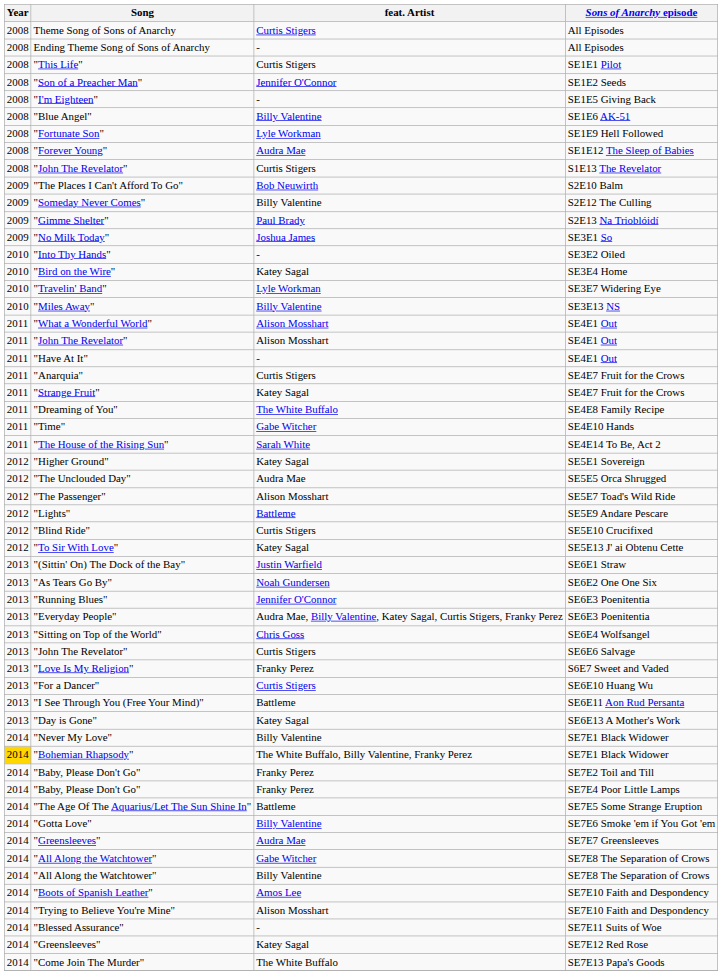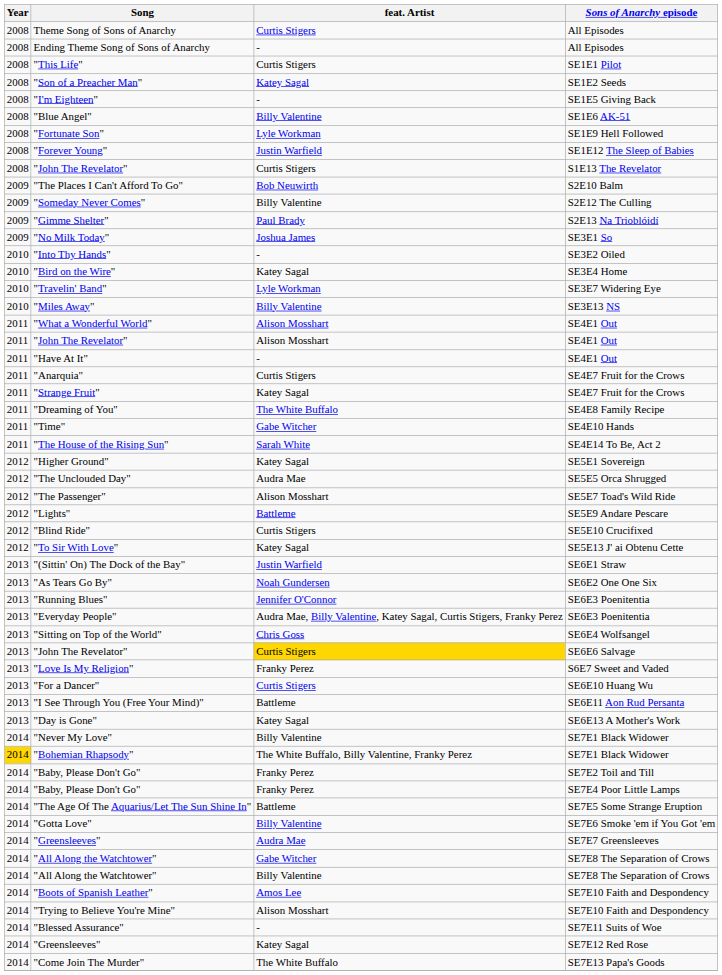 <table class="wikitable">
 <tr>
 <th>Year</th>
 <th>Song</th>
 <th>feat. Artist</th>
 <th><a href='#'><em>Sons of Anarchy</em> episode</a></th>
 </tr>
 <tr>
 <td>2008</td>
 <td>Theme Song of Sons of Anarchy</td>
 <td><a href='#'>Curtis Stigers</a></td>
 <td>All Episodes</td>
 </tr>
 <tr>
 <td>2008</td>
 <td>Ending Theme Song of Sons of Anarchy</td>
 <td>-</td>
 <td>All Episodes</td>
 </tr>
 <tr>
 <td>2008</td>
 <td>"<a href='#'>This Life</a>" </td>
 <td>Curtis Stigers</td>
 <td>SE1E1 <a href='#'>Pilot</a></td>
 </tr>
 <tr>
 <td>2008</td>
 <td>"<a href='#'>Son of a Preacher Man</a>"</td>
-<td><a href='#'>Jennifer O'Connor</a></td>
+<td><a href='#'>Katey Sagal</a></td>
 <td>SE1E2 Seeds</td>
 </tr>
 <tr>
 <td>2008</td>
 <td>"<a href='#'>I'm Eighteen</a>"</td>
 <td>-</td>
 <td>SE1E5 Giving Back</td>
 </tr>
 <tr>
 <td>2008</td>
 <td>"Blue Angel"</td>
 <td><a href='#'>Billy Valentine</a></td>
 <td>SE1E6 <a href='#'>AK-51</a></td>
 </tr>
 <tr>
 <td>2008</td>
 <td>"<a href='#'>Fortunate Son</a>"</td>
 <td><a href='#'>Lyle Workman</a></td>
 <td>SE1E9 Hell Followed</td>
 </tr>
 <tr>
 <td>2008</td>
 <td>"<a href='#'>Forever Young</a>"</td>
-<td><a href='#'>Audra Mae</a></td>
+<td><a href='#'>Justin Warfield</a></td>
 <td>SE1E12 <a href='#'>The Sleep of Babies</a></td>
 </tr>
 <tr>
 <td>2008</td>
 <td>"<a href='#'>John The Revelator</a>"</td>
 <td>Curtis Stigers</td>
 <td>S1E13 <a href='#'>The Revelator</a></td>
 </tr>
 <tr>
 <td>2009</td>
 <td>"The Places I Can't Afford To Go"</td>
 <td><a href='#'>Bob Neuwirth</a></td>
 <td>S2E10 Balm</td>
 </tr>
 <tr>
 <td>2009</td>
 <td>"<a href='#'>Someday Never Comes</a>"</td>
 <td>Billy Valentine</td>
 <td>S2E12 The Culling</td>
 </tr>
 <tr>
 <td>2009</td>
 <td>"<a href='#'>Gimme Shelter</a>"</td>
 <td><a href='#'>Paul Brady</a></td>
 <td>S2E13 <a href='#'>Na Trioblóidí</a></td>
 </tr>
 <tr>
 <td>2009</td>
 <td>"<a href='#'>No Milk Today</a>"</td>
 <td><a href='#'>Joshua James</a></td>
 <td>SE3E1 <a href='#'>So</a></td>
 </tr>
 <tr>
 <td>2010</td>
 <td>"<a href='#'>Into Thy Hands</a>"</td>
 <td>-</td>
 <td>SE3E2 Oiled</td>
 </tr>
 <tr>
 <td>2010</td>
 <td>"<a href='#'>Bird on the Wire</a>"</td>
 <td>Katey Sagal</td>
 <td>SE3E4 Home</td>
 </tr>
 <tr>
 <td>2010</td>
 <td>"<a href='#'>Travelin' Band</a>"</td>
 <td><a href='#'>Lyle Workman</a></td>
 <td>SE3E7 Widering Eye</td>
 </tr>
 <tr>
 <td>2010</td>
 <td>"<a href='#'>Miles Away</a>"</td>
 <td><a href='#'>Billy Valentine</a></td>
 <td>SE3E13 <a href='#'>NS</a></td>
 </tr>
 <tr>
 <td>2011</td>
 <td>"<a href='#'>What a Wonderful World</a>"</td>
 <td><a href='#'>Alison Mosshart</a></td>
 <td>SE4E1 <a href='#'>Out</a></td>
 </tr>
 <tr>
 <td>2011</td>
 <td>"<a href='#'>John The Revelator</a>"</td>
 <td>Alison Mosshart</td>
 <td>SE4E1 <a href='#'>Out</a></td>
 </tr>
 <tr>
 <td>2011</td>
 <td>"Have At It"</td>
 <td>-</td>
 <td>SE4E1 <a href='#'>Out</a></td>
 </tr>
 <tr>
 <td>2011</td>
 <td>"Anarquia"</td>
 <td>Curtis Stigers</td>
 <td>SE4E7 Fruit for the Crows</td>
 </tr>
 <tr>
 <td>2011</td>
 <td>"<a href='#'>Strange Fruit</a>"</td>
 <td>Katey Sagal</td>
 <td>SE4E7 Fruit for the Crows</td>
 </tr>
 <tr>
 <td>2011</td>
 <td>"Dreaming of You"</td>
 <td><a href='#'>The White Buffalo</a></td>
 <td>SE4E8 Family Recipe</td>
 </tr>
 <tr>
 <td>2011</td>
 <td>"Time"</td>
 <td><a href='#'>Gabe Witcher</a></td>
 <td>SE4E10 Hands</td>
 </tr>
 <tr>
 <td>2011</td>
 <td>"<a href='#'>The House of the Rising Sun</a>"</td>
 <td><a href='#'>Sarah White</a></td>
 <td>SE4E14 To Be, Act 2</td>
 </tr>
 <tr>
 <td>2012</td>
 <td>"Higher Ground"</td>
 <td>Katey Sagal</td>
 <td>SE5E1 Sovereign</td>
 </tr>
 <tr>
 <td>2012</td>
 <td>"The Unclouded Day"</td>
 <td>Audra Mae</td>
 <td>SE5E5 Orca Shrugged</td>
 </tr>
 <tr>
 <td>2012</td>
 <td>"The Passenger"</td>
 <td>Alison Mosshart</td>
 <td>SE5E7 Toad's Wild Ride</td>
 </tr>
 <tr>
 <td>2012</td>
 <td>"Lights"</td>
 <td><a href='#'>Battleme</a></td>
 <td>SE5E9 Andare Pescare</td>
 </tr>
 <tr>
 <td>2012</td>
 <td>"Blind Ride"</td>
 <td>Curtis Stigers</td>
 <td>SE5E10 Crucifixed</td>
 </tr>
 <tr>
 <td>2012</td>
 <td>"<a href='#'>To Sir With Love</a>"</td>
 <td>Katey Sagal</td>
 <td>SE5E13 J' ai Obtenu Cette</td>
 </tr>
 <tr>
 <td>2013</td>
 <td>"(Sittin' On) The Dock of the Bay"</td>
 <td><a href='#'>Justin Warfield</a></td>
 <td>SE6E1 Straw</td>
 </tr>
 <tr>
 <td>2013</td>
 <td>"As Tears Go By"</td>
 <td><a href='#'>Noah Gundersen</a></td>
 <td>SE6E2 One One Six</td>
 </tr>
 <tr>
 <td>2013</td>
 <td>"Running Blues"</td>
 <td><a href='#'>Jennifer O'Connor</a></td>
 <td>SE6E3 Poenitentia</td>
 </tr>
 <tr>
 <td>2013</td>
 <td>"Everyday People"</td>
 <td>Audra Mae, <a href='#'>Billy Valentine</a>, Katey Sagal, Curtis Stigers, Franky Perez</td>
 <td>SE6E3 Poenitentia</td>
 </tr>
 <tr>
 <td>2013</td>
 <td>"Sitting on Top of the World"</td>
 <td><a href='#'>Chris Goss</a></td>
 <td>SE6E4 Wolfsangel</td>
 </tr>
 <tr>
 <td>2013</td>
 <td>"John The Revelator"</td>
-<td>Curtis Stigers</td>
+<td style="background: gold;">Curtis Stigers</td>
 <td>SE6E6 Salvage</td>
 </tr>
 <tr>
 <td>2013</td>
 <td>"<a href='#'>Love Is My Religion</a>"</td>
 <td>Franky Perez</td>
 <td>S6E7 Sweet and Vaded</td>
 </tr>
 <tr>
 <td>2013</td>
 <td>"For a Dancer"</td>
 <td><a href='#'>Curtis Stigers</a></td>
 <td>SE6E10 Huang Wu</td>
 </tr>
 <tr>
 <td>2013</td>
 <td>"I See Through You (Free Your Mind)"</td>
 <td>Battleme</td>
 <td>SE6E11 <a href='#'>Aon Rud Persanta</a></td>
 </tr>
 <tr>
 <td>2013</td>
 <td>"Day is Gone"</td>
 <td>Katey Sagal</td>
 <td>SE6E13 A Mother's Work</td>
 </tr>
 <tr>
 <td>2014</td>
 <td>"Never My Love"</td>
 <td>Billy Valentine</td>
 <td>SE7E1 Black Widower</td>
 </tr>
 <tr>
 <td style="background: gold;">2014</td>
 <td>"<a href='#'>Bohemian Rhapsody</a>"</td>
 <td>The White Buffalo, Billy Valentine, Franky Perez</td>
 <td>SE7E1 Black Widower</td>
 </tr>
 <tr>
 <td>2014</td>
 <td>"Baby, Please Don't Go"</td>
 <td>Franky Perez</td>
 <td>SE7E2 Toil and Till</td>
 </tr>
 <tr>
 <td>2014</td>
 <td>"Baby, Please Don't Go"</td>
 <td>Franky Perez</td>
 <td>SE7E4 Poor Little Lamps</td>
 </tr>
 <tr>
 <td>2014</td>
 <td>"The Age Of The <a href='#'>Aquarius/Let The Sun Shine In</a>"</td>
 <td>Battleme</td>
 <td>SE7E5 Some Strange Eruption</td>
 </tr>
 <tr>
 <td>2014</td>
 <td>"Gotta Love"</td>
 <td><a href='#'>Billy Valentine</a></td>
 <td>SE7E6 Smoke 'em if You Got 'em</td>
 </tr>
 <tr>
 <td>2014</td>
 <td>"<a href='#'>Greensleeves</a>"</td>
 <td><a href='#'>Audra Mae</a></td>
 <td>SE7E7 Greensleeves</td>
 </tr>
 <tr>
 <td>2014</td>
 <td>"<a href='#'>All Along the Watchtower</a>"</td>
 <td><a href='#'>Gabe Witcher</a></td>
 <td>SE7E8 The Separation of Crows</td>
 </tr>
 <tr>
 <td>2014</td>
 <td>"All Along the Watchtower"</td>
 <td>Billy Valentine</td>
 <td>SE7E8 The Separation of Crows</td>
 </tr>
 <tr>
 <td>2014</td>
 <td>"<a href='#'>Boots of Spanish Leather</a>"</td>
 <td><a href='#'>Amos Lee</a></td>
 <td>SE7E10 Faith and Despondency</td>
 </tr>
 <tr>
 <td>2014</td>
 <td>"Trying to Believe You're Mine"</td>
 <td>Alison Mosshart</td>
 <td>SE7E10 Faith and Despondency</td>
 </tr>
 <tr>
 <td>2014</td>
 <td>"Blessed Assurance"</td>
 <td>-</td>
 <td>SE7E11 Suits of Woe</td>
 </tr>
 <tr>
 <td>2014</td>
 <td>"Greensleeves"</td>
 <td>Katey Sagal</td>
 <td>SE7E12 Red Rose</td>
 </tr>
 <tr>
 <td>2014</td>
 <td>"Come Join The Murder"</td>
 <td>The White Buffalo</td>
 <td>SE7E13 Papa's Goods</td>
 </tr>
 <tr>
 </tr>
 </table>
